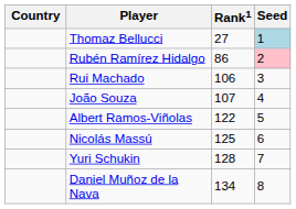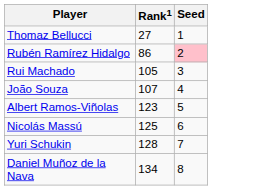 <table class="sortable wikitable">
 <tr>
-<th width="70">Country</th>
 <th width="175">Player</th>
 <th>Rank<sup>1</sup></th>
 <th>Seed</th>
 </tr>
 <tr>
-<td></td>
 <td><a href='#'>Thomaz Bellucci</a></td>
 <td>27</td>
-<td style="background: lightblue;">1</td>
+<td>1</td>
 </tr>
 <tr>
-<td></td>
 <td><a href='#'>Rubén Ramírez Hidalgo</a></td>
 <td>86</td>
 <td style="background: pink;">2</td>
 </tr>
 <tr>
-<td></td>
 <td><a href='#'>Rui Machado</a></td>
-<td>106</td>
+<td>105</td>
 <td>3</td>
 </tr>
 <tr>
-<td></td>
 <td><a href='#'>João Souza</a></td>
 <td>107</td>
 <td>4</td>
 </tr>
 <tr>
-<td></td>
 <td><a href='#'>Albert Ramos-Viñolas</a></td>
-<td>122</td>
+<td>123</td>
 <td>5</td>
 </tr>
 <tr>
-<td></td>
 <td><a href='#'>Nicolás Massú</a></td>
 <td>125</td>
 <td>6</td>
 </tr>
 <tr>
-<td></td>
 <td><a href='#'>Yuri Schukin</a></td>
 <td>128</td>
 <td>7</td>
 </tr>
 <tr>
-<td></td>
 <td><a href='#'>Daniel Muñoz de la Nava</a></td>
 <td>134</td>
 <td>8</td>
 </tr>
 </table>
